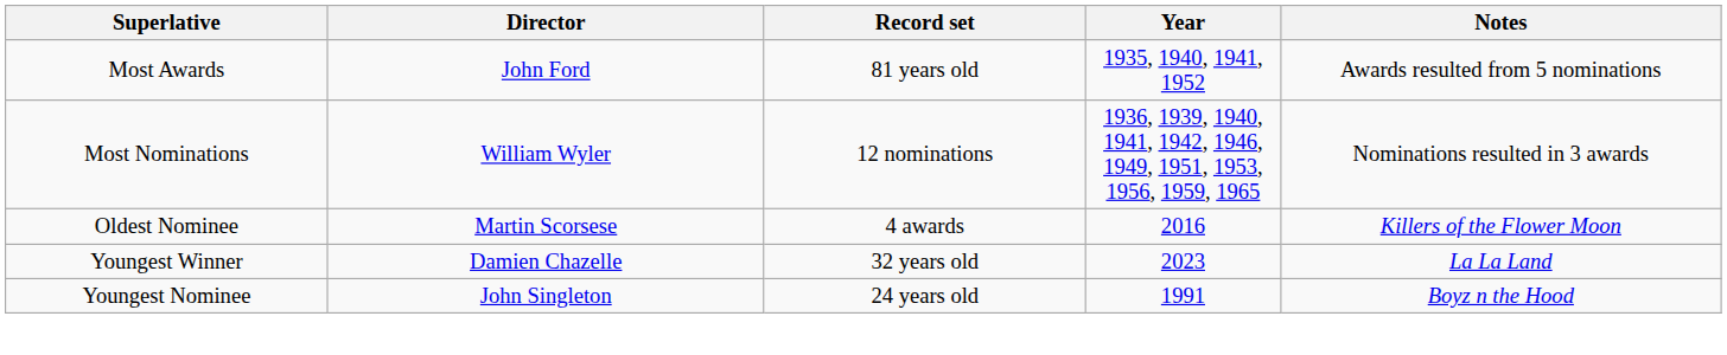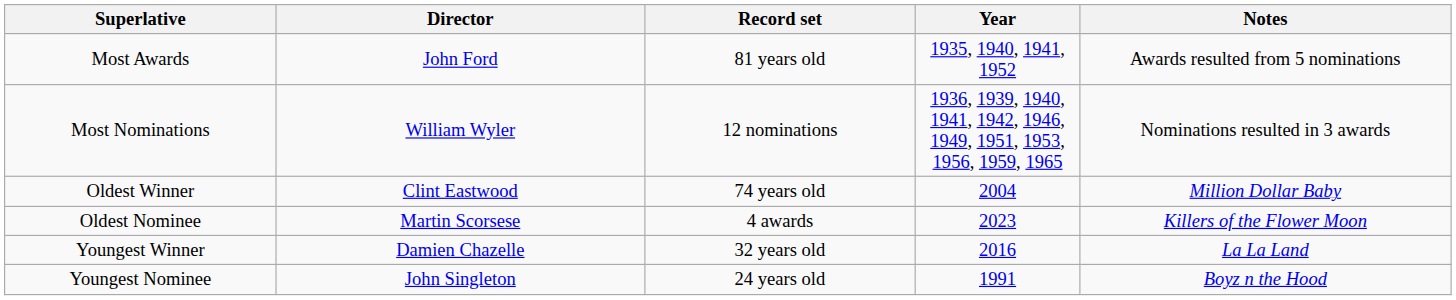 <table class="wikitable" style="text-align: center">
 <tr>
 <th width="250">Superlative</th>
 <th width="350">Director</th>
 <th width="250">Record set</th>
 <th width="150">Year</th>
 <th width="350">Notes</th>
 </tr>
 <tr>
 <td>Most Awards</td>
 <td><a href='#'>John Ford</a></td>
 <td>81 years old</td>
 <td><a href='#'>1935</a>, <a href='#'>1940</a>, <a href='#'>1941</a>, <a href='#'>1952</a></td>
 <td>Awards resulted from 5 nominations</td>
 </tr>
 <tr>
 <td>Most Nominations</td>
 <td><a href='#'>William Wyler</a></td>
 <td>12 nominations</td>
 <td><a href='#'>1936</a>, <a href='#'>1939</a>, <a href='#'>1940</a>, <a href='#'>1941</a>, <a href='#'>1942</a>, <a href='#'>1946</a>, <a href='#'>1949</a>, <a href='#'>1951</a>, <a href='#'>1953</a>, <a href='#'>1956</a>, <a href='#'>1959</a>, <a href='#'>1965</a></td>
 <td>Nominations resulted in 3 awards</td>
 </tr>
 <tr>
+<td>Oldest Winner</td>
+<td><a href='#'>Clint Eastwood</a></td>
+<td>74 years old</td>
+<td><a href='#'>2004</a></td>
+<td><em><a href='#'>Million Dollar Baby</a></em></td>
+</tr>
+<tr>
 <td>Oldest Nominee</td>
 <td><a href='#'>Martin Scorsese</a></td>
 <td>4 awards</td>
-<td><a href='#'>2016</a></td>
+<td><a href='#'>2023</a></td>
 <td><em><a href='#'>Killers of the Flower Moon</a></em></td>
 </tr>
 <tr>
 <td>Youngest Winner</td>
 <td><a href='#'>Damien Chazelle</a></td>
 <td>32 years old</td>
-<td><a href='#'>2023</a></td>
+<td><a href='#'>2016</a></td>
 <td><em><a href='#'>La La Land</a></em></td>
 </tr>
 <tr>
 <td>Youngest Nominee</td>
 <td><a href='#'>John Singleton</a></td>
 <td>24 years old</td>
 <td><a href='#'>1991</a></td>
 <td><em><a href='#'>Boyz n the Hood</a></em></td>
 </tr>
 </table>
